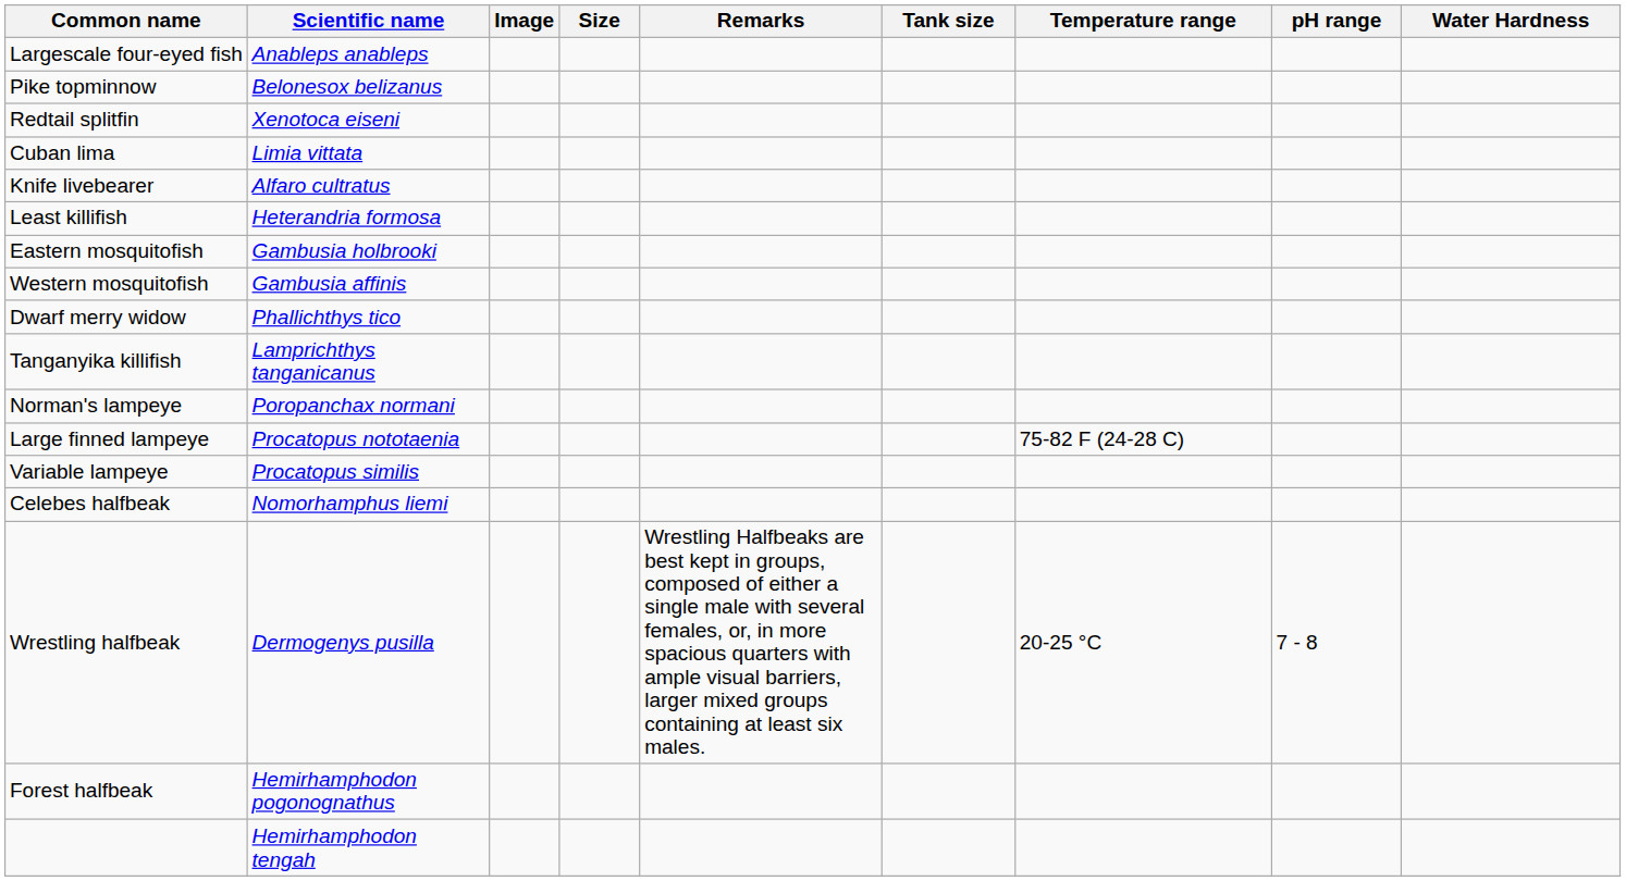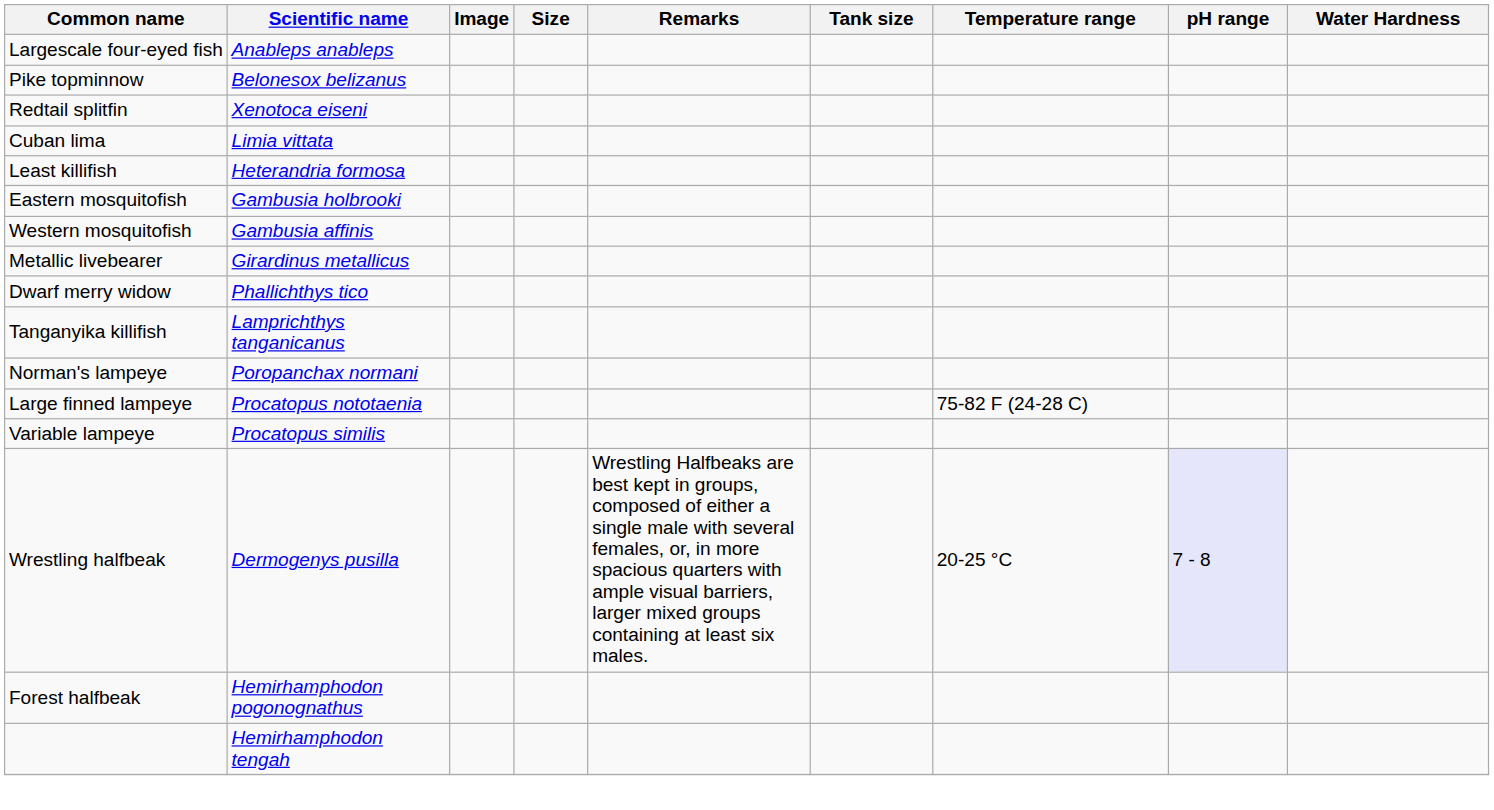 <table class="wikitable sortable">
 <tr>
 <th width="15%">Common name</th>
 <th width="15%"><a href='#'>Scientific name</a></th>
 <th width="1%">Image</th>
 <th width="5%">Size</th>
 <th width="15%">Remarks</th>
 <th>Tank size</th>
 <th class="unsortable">Temperature range</th>
 <th class="unsortable">pH range</th>
 <th>Water Hardness</th>
 </tr>
 <tr>
 <td>Largescale four-eyed fish</td>
 <td><em><a href='#'>Anableps anableps</a></em></td>
 <td align="center"></td>
 <td align="center"></td>
 <td></td>
 <td></td>
 <td></td>
 <td></td>
 <td></td>
 </tr>
 <tr>
 <td>Pike topminnow</td>
 <td><em><a href='#'>Belonesox belizanus</a></em></td>
 <td align="center"></td>
 <td align="center"></td>
 <td></td>
 <td></td>
 <td></td>
 <td></td>
 <td></td>
 </tr>
 <tr>
 <td>Redtail splitfin</td>
 <td><em><a href='#'>Xenotoca eiseni</a></em></td>
 <td align="center"></td>
 <td align="center"></td>
 <td></td>
 <td></td>
 <td></td>
 <td></td>
 <td></td>
 </tr>
 <tr>
 <td>Cuban lima</td>
 <td><em><a href='#'>Limia vittata</a></em></td>
 <td align="center"></td>
 <td align="center"></td>
 <td></td>
 <td></td>
 <td></td>
 <td></td>
 <td></td>
 </tr>
 <tr>
-<td>Knife livebearer</td>
-<td><em><a href='#'>Alfaro cultratus</a></em></td>
-<td align="center"></td>
-<td align="center"></td>
-<td></td>
-<td></td>
-<td></td>
-<td></td>
-<td></td>
-</tr>
-<tr>
 <td>Least killifish</td>
 <td><em><a href='#'>Heterandria formosa</a></em></td>
 <td align="center"></td>
 <td align="center"></td>
 <td></td>
 <td></td>
 <td></td>
 <td></td>
 <td></td>
 </tr>
 <tr>
 <td>Eastern mosquitofish</td>
 <td><em><a href='#'>Gambusia holbrooki</a></em></td>
 <td align="center"></td>
 <td align="center"></td>
 <td></td>
 <td></td>
 <td></td>
 <td></td>
 <td></td>
 </tr>
 <tr>
 <td>Western mosquitofish</td>
 <td><em><a href='#'>Gambusia affinis</a></em></td>
+<td align="center"></td>
+<td align="center"></td>
+<td></td>
+<td></td>
+<td></td>
+<td></td>
+<td></td>
+</tr>
+<tr>
+<td>Metallic livebearer</td>
+<td><em><a href='#'>Girardinus metallicus</a></em></td>
 <td align="center"></td>
 <td align="center"></td>
 <td></td>
 <td></td>
 <td></td>
 <td></td>
 <td></td>
 </tr>
 <tr>
 <td>Dwarf merry widow</td>
 <td><em><a href='#'>Phallichthys tico</a></em></td>
 <td align="center"></td>
 <td align="center"></td>
 <td></td>
 <td></td>
 <td></td>
 <td></td>
 <td></td>
 </tr>
 <tr>
 <td>Tanganyika killifish</td>
 <td><em><a href='#'>Lamprichthys tanganicanus</a></em></td>
 <td align="center"></td>
 <td align="center"></td>
 <td></td>
 <td></td>
 <td></td>
 <td></td>
 <td></td>
 </tr>
 <tr>
 <td>Norman's lampeye</td>
 <td><em><a href='#'>Poropanchax normani</a></em></td>
 <td align="center"></td>
 <td align="center"></td>
 <td></td>
 <td></td>
 <td></td>
 <td></td>
 <td></td>
 </tr>
 <tr>
 <td>Large finned lampeye</td>
 <td><em><a href='#'>Procatopus nototaenia</a></em></td>
 <td align="center"></td>
 <td align="center"></td>
 <td></td>
 <td></td>
 <td>75-82 F (24-28 C) </td>
 <td></td>
 <td></td>
 </tr>
 <tr>
 <td>Variable lampeye</td>
 <td><em><a href='#'>Procatopus similis</a></em></td>
 <td align="center"></td>
 <td align="center"></td>
 <td></td>
 <td></td>
 <td></td>
 <td></td>
 <td></td>
 </tr>
 <tr>
-<td>Celebes halfbeak</td>
-<td><em><a href='#'>Nomorhamphus liemi</a></em></td>
-<td align="center"></td>
-<td align="center"></td>
-<td></td>
-<td></td>
-<td></td>
-<td></td>
-<td></td>
-</tr>
-<tr>
 <td>Wrestling halfbeak</td>
 <td><em><a href='#'>Dermogenys pusilla</a></em></td>
 <td align="center"></td>
 <td align="center"></td>
 <td>Wrestling Halfbeaks are best kept in groups, composed of either a single male with several females, or, in more spacious quarters with ample visual barriers, larger mixed groups containing at least six males.</td>
 <td></td>
 <td>20-25 °C</td>
-<td>7 - 8</td>
+<td style="background: lavender;">7 - 8</td>
 <td></td>
 </tr>
 <tr>
 <td>Forest halfbeak</td>
 <td><em><a href='#'>Hemirhamphodon pogonognathus</a></em></td>
 <td align="center"></td>
 <td align="center"></td>
 <td></td>
 <td></td>
 <td></td>
 <td></td>
 <td></td>
 </tr>
 <tr>
 <td></td>
 <td><em><a href='#'>Hemirhamphodon tengah</a></em></td>
 <td align="center"></td>
 <td align="center"></td>
 <td></td>
 <td></td>
 <td></td>
 <td></td>
 <td></td>
 </tr>
 <tr>
 </tr>
 </table>
